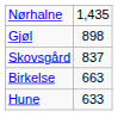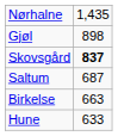 <table class="wikitable" style="float:left; margin-right:1em">
 <tr>
 <td><a href='#'>Nørhalne</a></td>
 <td align="center">1,435</td>
 </tr>
 <tr>
 <td><a href='#'>Gjøl</a></td>
 <td align="center">898</td>
 </tr>
 <tr>
 <td><a href='#'>Skovsgård</a></td>
-<td align="center">837</td>
+<td align="center"><strong>837</strong></td>
+</tr>
+<tr>
+<td><a href='#'>Saltum</a></td>
+<td align="center">687</td>
 </tr>
 <tr>
 <td><a href='#'>Birkelse</a></td>
 <td align="center">663</td>
 </tr>
 <tr>
 <td><a href='#'>Hune</a></td>
 <td align="center">633</td>
 </tr>
 </table>
